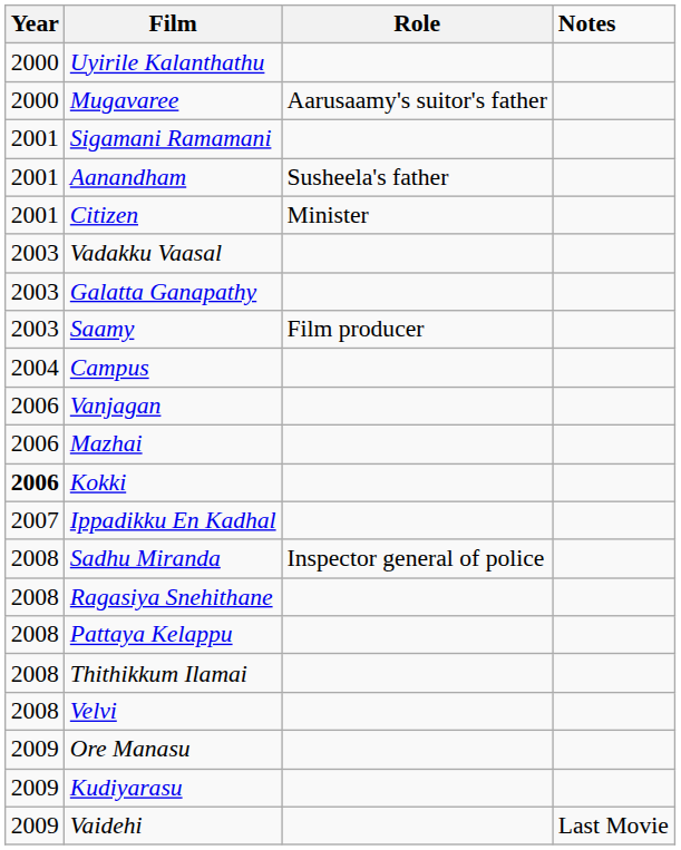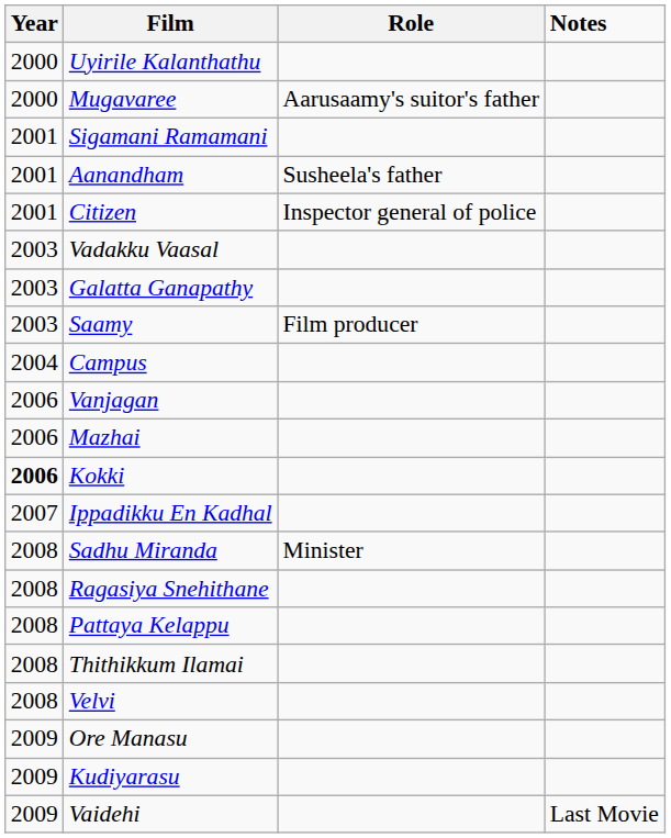 <table class="wikitable sortable">
 <tr>
 <th>Year</th>
 <th>Film</th>
 <th>Role</th>
 <td><strong>Notes</strong></td>
 </tr>
 <tr>
 <td>2000</td>
 <td><a href='#'><em>Uyirile Kalanthathu</em></a></td>
 <td></td>
 <td></td>
 </tr>
 <tr>
 <td>2000</td>
 <td><em><a href='#'>Mugavaree</a></em></td>
 <td>Aarusaamy's suitor's father</td>
 <td></td>
 </tr>
 <tr>
 <td>2001</td>
 <td><a href='#'><em>Sigamani Ramamani</em></a></td>
 <td></td>
 <td></td>
 </tr>
 <tr>
 <td>2001</td>
 <td><em><a href='#'>Aanandham</a></em></td>
 <td>Susheela's father</td>
 <td></td>
 </tr>
 <tr>
 <td>2001</td>
 <td><a href='#'><em>Citizen</em></a></td>
-<td>Minister</td>
+<td>Inspector general of police</td>
 <td></td>
 </tr>
 <tr>
 <td>2003</td>
 <td><em>Vadakku Vaasal</em></td>
 <td></td>
 <td></td>
 </tr>
 <tr>
 <td>2003</td>
 <td><a href='#'><em>Galatta Ganapathy</em></a></td>
 <td></td>
 <td></td>
 </tr>
 <tr>
 <td>2003</td>
 <td><em><a href='#'>Saamy</a></em></td>
 <td>Film producer</td>
 <td></td>
 </tr>
 <tr>
 <td>2004</td>
 <td><a href='#'><em>Campus</em></a></td>
 <td></td>
 <td></td>
 </tr>
 <tr>
 <td>2006</td>
 <td><em><a href='#'>Vanjagan</a></em></td>
 <td></td>
 <td></td>
 </tr>
 <tr>
 <td>2006</td>
 <td><em><a href='#'>Mazhai</a></em></td>
 <td></td>
 <td></td>
 </tr>
 <tr>
 <td><strong>2006</strong></td>
 <td><a href='#'><em>Kokki</em></a></td>
 <td></td>
 <td></td>
 </tr>
 <tr>
 <td>2007</td>
 <td><a href='#'><em>Ippadikku En Kadhal</em></a></td>
 <td></td>
 <td></td>
 </tr>
 <tr>
 <td>2008</td>
 <td><a href='#'><em>Sadhu Miranda</em></a></td>
-<td>Inspector general of police</td>
+<td>Minister</td>
 <td></td>
 </tr>
 <tr>
 <td>2008</td>
 <td><a href='#'><em>Ragasiya Snehithane</em></a></td>
 <td></td>
 <td></td>
 </tr>
 <tr>
 <td>2008</td>
 <td><a href='#'><em>Pattaya Kelappu</em></a></td>
 <td></td>
 <td></td>
 </tr>
 <tr>
 <td>2008</td>
 <td><em>Thithikkum Ilamai</em></td>
 <td></td>
 <td></td>
 </tr>
 <tr>
 <td>2008</td>
 <td><a href='#'><em>Velvi</em></a></td>
 <td></td>
 <td></td>
 </tr>
 <tr>
 <td>2009</td>
 <td><em>Ore Manasu</em></td>
 <td></td>
 <td></td>
 </tr>
 <tr>
 <td>2009</td>
 <td><em><a href='#'>Kudiyarasu</a></em></td>
 <td></td>
 <td></td>
 </tr>
 <tr>
 <td>2009</td>
 <td><em>Vaidehi</em></td>
 <td></td>
 <td>Last Movie</td>
 </tr>
 </table>
